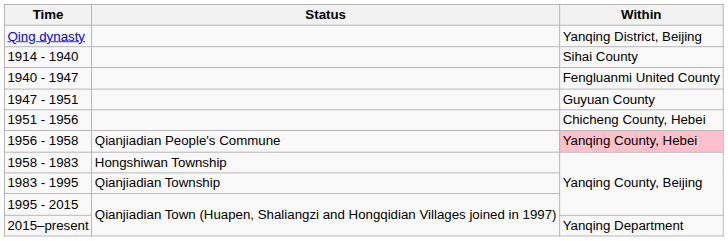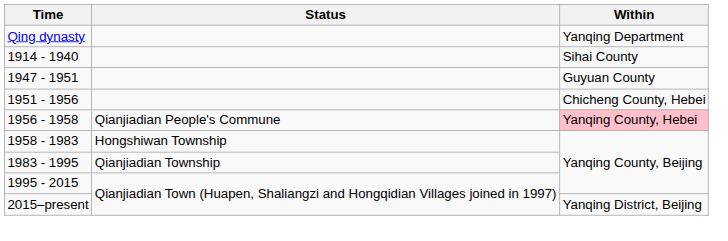 <table class="wikitable">
 <tr>
 <th>Time</th>
 <th>Status</th>
 <th>Within</th>
 </tr>
 <tr>
 <td><a href='#'>Qing dynasty</a></td>
 <td></td>
-<td>Yanqing District, Beijing</td>
+<td>Yanqing Department</td>
 </tr>
 <tr>
 <td>1914 - 1940</td>
 <td></td>
 <td>Sihai County</td>
-</tr>
-<tr>
-<td>1940 - 1947</td>
-<td></td>
-<td>Fengluanmi United County</td>
 </tr>
 <tr>
 <td>1947 - 1951</td>
 <td></td>
 <td>Guyuan County</td>
 </tr>
 <tr>
 <td>1951 - 1956</td>
 <td></td>
 <td>Chicheng County, Hebei</td>
 </tr>
 <tr>
 <td>1956 - 1958</td>
 <td>Qianjiadian People's Commune</td>
 <td style="background: pink;">Yanqing County, Hebei</td>
 </tr>
 <tr>
 <td>1958 - 1983</td>
 <td>Hongshiwan Township</td>
 <td rowspan="3">Yanqing County, Beijing</td>
 </tr>
 <tr>
 <td>1983 - 1995</td>
 <td>Qianjiadian Township</td>
 </tr>
 <tr>
 <td>1995 - 2015</td>
 <td rowspan="2">Qianjiadian Town (Huapen, Shaliangzi and Hongqidian Villages joined in 1997)</td>
 </tr>
 <tr>
 <td>2015–present</td>
-<td>Yanqing Department</td>
+<td>Yanqing District, Beijing</td>
 </tr>
 </table>
